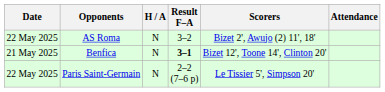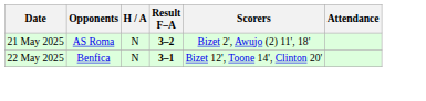 <table class="wikitable" style="text-align:center">
 <tr>
 <th>Date</th>
 <th>Opponents</th>
 <th>H / A</th>
 <th>Result<br>F–A</th>
 <th>Scorers</th>
 <th>Attendance</th>
 </tr>
 <tr bgcolor=#ddffdd>
-<td>22 May 2025</td>
+<td>21 May 2025</td>
 <td><a href='#'>AS Roma</a></td>
 <td>N</td>
-<td>3–2</td>
+<td><strong>3–2</strong></td>
 <td><a href='#'>Bizet</a> 2', <a href='#'>Awujo</a> (2) 11', 18'</td>
 <td></td>
 </tr>
 <tr bgcolor=#ddffdd>
-<td>21 May 2025</td>
+<td>22 May 2025</td>
 <td><a href='#'>Benfica</a></td>
 <td>N</td>
 <td><strong>3–1</strong></td>
 <td><a href='#'>Bizet</a> 12', <a href='#'>Toone</a> 14', <a href='#'>Clinton</a> 20'</td>
 <td></td>
 </tr>
-<tr bgcolor=#ddffdd>
-<td>22 May 2025</td>
-<td><a href='#'>Paris Saint-Germain</a></td>
-<td>N</td>
-<td>2–2<br>(7–6 p)</td>
-<td><a href='#'>Le Tissier</a> 5', <a href='#'>Simpson</a> 20'</td>
-<td></td>
-</tr>
 </table>
